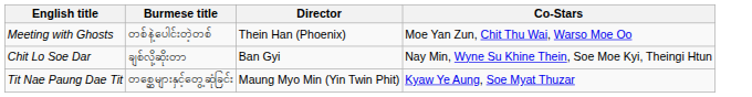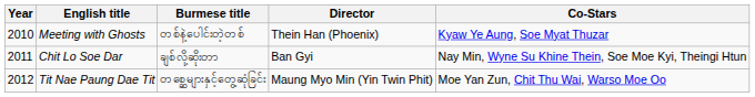 <table class="wikitable sortable">
 <tr>
+<th>Year</th>
 <th>English title</th>
 <th>Burmese title</th>
 <th>Director</th>
 <th>Co-Stars</th>
 </tr>
 <tr>
+<td>2010</td>
 <td><em>Meeting with Ghosts</em></td>
 <td>တစ်နဲ့ပေါင်းတဲ့တစ်</td>
 <td>Thein Han (Phoenix)</td>
-<td>Moe Yan Zun, <a href='#'>Chit Thu Wai</a>, <a href='#'>Warso Moe Oo</a></td>
+<td><a href='#'>Kyaw Ye Aung</a>, <a href='#'>Soe Myat Thuzar</a></td>
 </tr>
 <tr>
+<td>2011</td>
 <td><em>Chit Lo Soe Dar</em></td>
 <td>ချစ်လို့ဆိုးတာ</td>
 <td>Ban Gyi</td>
 <td>Nay Min, <a href='#'>Wyne Su Khine Thein</a>, Soe Moe Kyi, Theingi Htun</td>
 </tr>
 <tr>
+<td>2012</td>
 <td><em>Tit Nae Paung Dae Tit</em></td>
 <td>တစ္ဆေများနှင့်တွေ့ဆုံခြင်း</td>
 <td>Maung Myo Min (Yin Twin Phit)</td>
-<td><a href='#'>Kyaw Ye Aung</a>, <a href='#'>Soe Myat Thuzar</a></td>
+<td>Moe Yan Zun, <a href='#'>Chit Thu Wai</a>, <a href='#'>Warso Moe Oo</a></td>
 </tr>
 </table>
